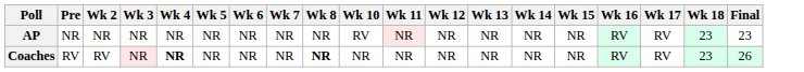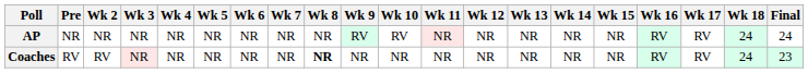 <table class="wikitable" style="white-space:nowrap;">
 <tr>
 <th>Poll</th>
 <th>Pre</th>
 <th>Wk 2</th>
 <th>Wk 3</th>
 <th>Wk 4</th>
 <th>Wk 5</th>
 <th>Wk 6</th>
 <th>Wk 7</th>
 <th>Wk 8</th>
+<th>Wk 9</th>
 <th>Wk 10</th>
 <th>Wk 11</th>
 <th>Wk 12</th>
 <th>Wk 13</th>
 <th>Wk 14</th>
 <th>Wk 15</th>
 <th>Wk 16</th>
 <th>Wk 17</th>
 <th>Wk 18</th>
 <th>Final</th>
 </tr>
 <tr style="text-align:center;">
 <th>AP</th>
 <td style="background:#FFF;">NR</td>
 <td style="background:#FFF;">NR</td>
 <td style="background:#FFF;">NR</td>
 <td style="background:#FFF;">NR</td>
 <td style="background:#FFF;">NR</td>
 <td style="background:#FFF;">NR</td>
 <td style="background:#FFF;">NR</td>
 <td style="background:#FFF;">NR</td>
+<td style="background:#D8FFEB;">RV</td>
 <td style="background:#FFF;">RV</td>
 <td style="background:#FFE6E6;">NR</td>
 <td style="background:#FFF;">NR</td>
 <td style="background:#FFF;">NR</td>
 <td style="background:#FFF;">NR</td>
 <td style="background:#FFF;">NR</td>
 <td style="background:#D8FFEB;">RV</td>
 <td style="background:#FFF;">RV</td>
-<td style="background:#D8FFEB;">23</td>
-<td style="background:#FFF;">23</td>
+<td style="background:#D8FFEB;">24</td>
+<td style="background:#FFF;">24</td>
 </tr>
 <tr style="text-align:center;">
 <th>Coaches</th>
 <td style="background:#FFF;">RV</td>
 <td style="background:#FFF;">RV</td>
 <td style="background:#FFE6E6;">NR</td>
-<td style="background:#FFF;"><strong>NR</strong></td>
+<td style="background:#FFF;">NR</td>
 <td style="background:#FFF;">NR</td>
 <td style="background:#FFF;">NR</td>
 <td style="background:#FFF;">NR</td>
 <td style="background:#FFF;"><strong>NR</strong></td>
 <td style="background:#FFF;">NR</td>
 <td style="background:#FFF;">NR</td>
 <td style="background:#FFF;">NR</td>
 <td style="background:#FFF;">NR</td>
 <td style="background:#FFF;">NR</td>
 <td style="background:#FFF;">NR</td>
+<td style="background:#FFF;">NR</td>
 <td style="background:#D8FFEB;">RV</td>
 <td style="background:#FFF;">RV</td>
+<td style="background:#D8FFEB;">24</td>
 <td style="background:#D8FFEB;">23</td>
-<td style="background:#D8FFEB;">26</td>
 </tr>
 </table>
